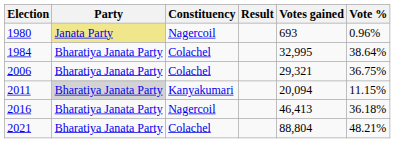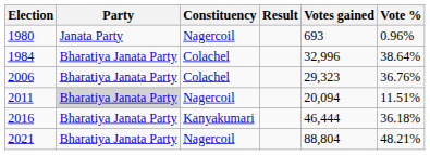 <table class="wikitable">
 <tr>
 <th>Election</th>
 <th>Party</th>
 <th>Constituency</th>
 <th>Result</th>
 <th>Votes gained</th>
 <th>Vote %</th>
 </tr>
 <tr>
 <td><a href='#'>1980</a></td>
-<td style="background: khaki;"><a href='#'>Janata Party</a></td>
+<td><a href='#'>Janata Party</a></td>
 <td><a href='#'>Nagercoil</a></td>
 <td></td>
 <td>693</td>
 <td>0.96%</td>
 </tr>
 <tr>
 <td><a href='#'>1984</a></td>
 <td><a href='#'>Bharatiya Janata Party</a></td>
 <td><a href='#'>Colachel</a></td>
 <td></td>
-<td>32,995</td>
+<td>32,996</td>
 <td>38.64%</td>
 </tr>
 <tr>
 <td><a href='#'>2006</a></td>
 <td><a href='#'>Bharatiya Janata Party</a></td>
 <td><a href='#'>Colachel</a></td>
 <td></td>
-<td>29,321</td>
-<td>36.75%</td>
+<td>29,323</td>
+<td>36.76%</td>
 </tr>
 <tr>
 <td><a href='#'>2011</a></td>
 <td style="background: lightgrey;"><a href='#'>Bharatiya Janata Party</a></td>
-<td><a href='#'>Kanyakumari</a></td>
+<td><a href='#'>Nagercoil</a></td>
 <td></td>
 <td>20,094</td>
-<td>11.15%</td>
+<td>11.51%</td>
 </tr>
 <tr>
 <td><a href='#'>2016</a></td>
 <td><a href='#'>Bharatiya Janata Party</a></td>
-<td><a href='#'>Nagercoil</a></td>
+<td><a href='#'>Kanyakumari</a></td>
 <td></td>
-<td>46,413</td>
+<td>46,444</td>
 <td>36.18%</td>
 </tr>
 <tr>
 <td><a href='#'>2021</a></td>
 <td><a href='#'>Bharatiya Janata Party</a></td>
-<td><a href='#'>Colachel</a></td>
+<td><a href='#'>Nagercoil</a></td>
 <td></td>
 <td>88,804</td>
 <td>48.21%</td>
 </tr>
 </table>
